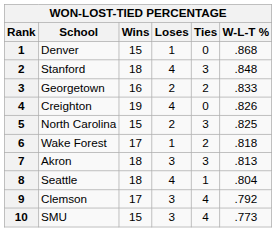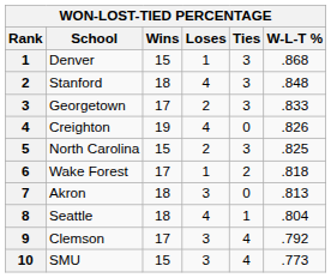 <table class="wikitable">
 <tr>
 <th colspan=7>WON-LOST-TIED PERCENTAGE</th>
 </tr>
 <tr>
 <th>Rank</th>
 <th>School</th>
 <th>Wins</th>
 <th>Loses</th>
 <th>Ties</th>
 <th>W-L-T %</th>
 </tr>
 <tr>
 <th>1</th>
 <td>Denver</td>
 <td style="text-align:center;">15</td>
 <td style="text-align:center;">1</td>
-<td style="text-align:center;">0</td>
+<td style="text-align:center;">3</td>
 <td style="text-align:center;">.868</td>
 </tr>
 <tr>
 <th>2</th>
 <td>Stanford</td>
 <td style="text-align:center;">18</td>
 <td style="text-align:center;">4</td>
 <td style="text-align:center;">3</td>
 <td style="text-align:center;">.848</td>
 </tr>
 <tr>
 <th>3</th>
 <td>Georgetown</td>
-<td style="text-align:center;">16</td>
+<td style="text-align:center;">17</td>
 <td style="text-align:center;">2</td>
-<td style="text-align:center;">2</td>
+<td style="text-align:center;">3</td>
 <td style="text-align:center;">.833</td>
 </tr>
 <tr>
 <th>4</th>
 <td>Creighton</td>
 <td style="text-align:center;">19</td>
 <td style="text-align:center;">4</td>
 <td style="text-align:center;">0</td>
 <td style="text-align:center;">.826</td>
 </tr>
 <tr>
 <th>5</th>
 <td>North Carolina</td>
 <td style="text-align:center;">15</td>
 <td style="text-align:center;">2</td>
 <td style="text-align:center;">3</td>
 <td style="text-align:center;">.825</td>
 </tr>
 <tr>
 <th>6</th>
 <td>Wake Forest</td>
 <td style="text-align:center;">17</td>
 <td style="text-align:center;">1</td>
 <td style="text-align:center;">2</td>
 <td style="text-align:center;">.818</td>
 </tr>
 <tr>
 <th>7</th>
 <td>Akron</td>
 <td style="text-align:center;">18</td>
 <td style="text-align:center;">3</td>
-<td style="text-align:center;">3</td>
+<td style="text-align:center;">0</td>
 <td style="text-align:center;">.813</td>
 </tr>
 <tr>
 <th>8</th>
 <td>Seattle</td>
 <td style="text-align:center;">18</td>
 <td style="text-align:center;">4</td>
 <td style="text-align:center;">1</td>
 <td style="text-align:center;">.804</td>
 </tr>
 <tr>
 <th>9</th>
 <td>Clemson</td>
 <td style="text-align:center;">17</td>
 <td style="text-align:center;">3</td>
 <td style="text-align:center;">4</td>
 <td style="text-align:center;">.792</td>
 </tr>
 <tr>
 <th>10</th>
 <td>SMU</td>
 <td style="text-align:center;">15</td>
 <td style="text-align:center;">3</td>
 <td style="text-align:center;">4</td>
 <td style="text-align:center;">.773</td>
 </tr>
 </table>
